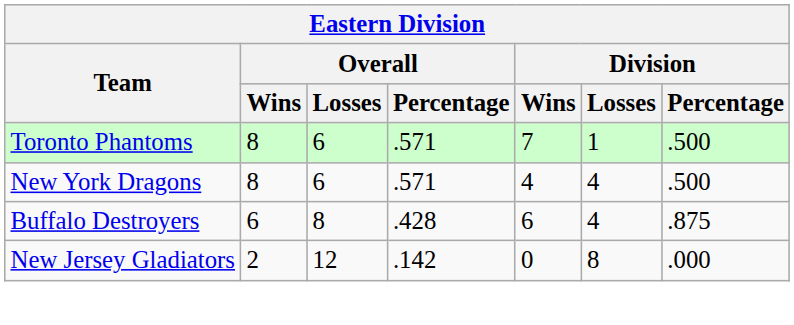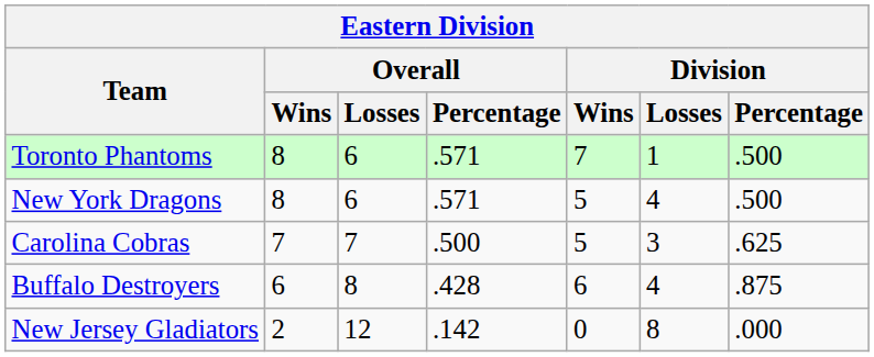 <table class="wikitable">
 <tr>
 <th colspan="7"><a href='#'>Eastern Division</a></th>
 </tr>
 <tr>
 <th rowspan="2">Team</th>
 <th colspan="3">Overall</th>
 <th colspan="3">Division</th>
 </tr>
 <tr>
 <th>Wins</th>
 <th>Losses</th>
 <th>Percentage</th>
 <th>Wins</th>
 <th>Losses</th>
 <th>Percentage</th>
 </tr>
 <tr style="background:#cfc;">
 <td><a href='#'>Toronto Phantoms</a></td>
 <td>8</td>
 <td>6</td>
 <td>.571</td>
 <td>7</td>
 <td>1</td>
 <td>.500</td>
 </tr>
 <tr>
 <td><a href='#'>New York Dragons</a></td>
 <td>8</td>
 <td>6</td>
 <td>.571</td>
-<td>4</td>
+<td>5</td>
 <td>4</td>
 <td>.500</td>
+</tr>
+<tr>
+<td><a href='#'>Carolina Cobras</a></td>
+<td>7</td>
+<td>7</td>
+<td>.500</td>
+<td>5</td>
+<td>3</td>
+<td>.625</td>
 </tr>
 <tr>
 <td><a href='#'>Buffalo Destroyers</a></td>
 <td>6</td>
 <td>8</td>
 <td>.428</td>
 <td>6</td>
 <td>4</td>
 <td>.875</td>
 </tr>
 <tr>
 <td><a href='#'>New Jersey Gladiators</a></td>
 <td>2</td>
 <td>12</td>
 <td>.142</td>
 <td>0</td>
 <td>8</td>
 <td>.000</td>
 </tr>
 </table>
